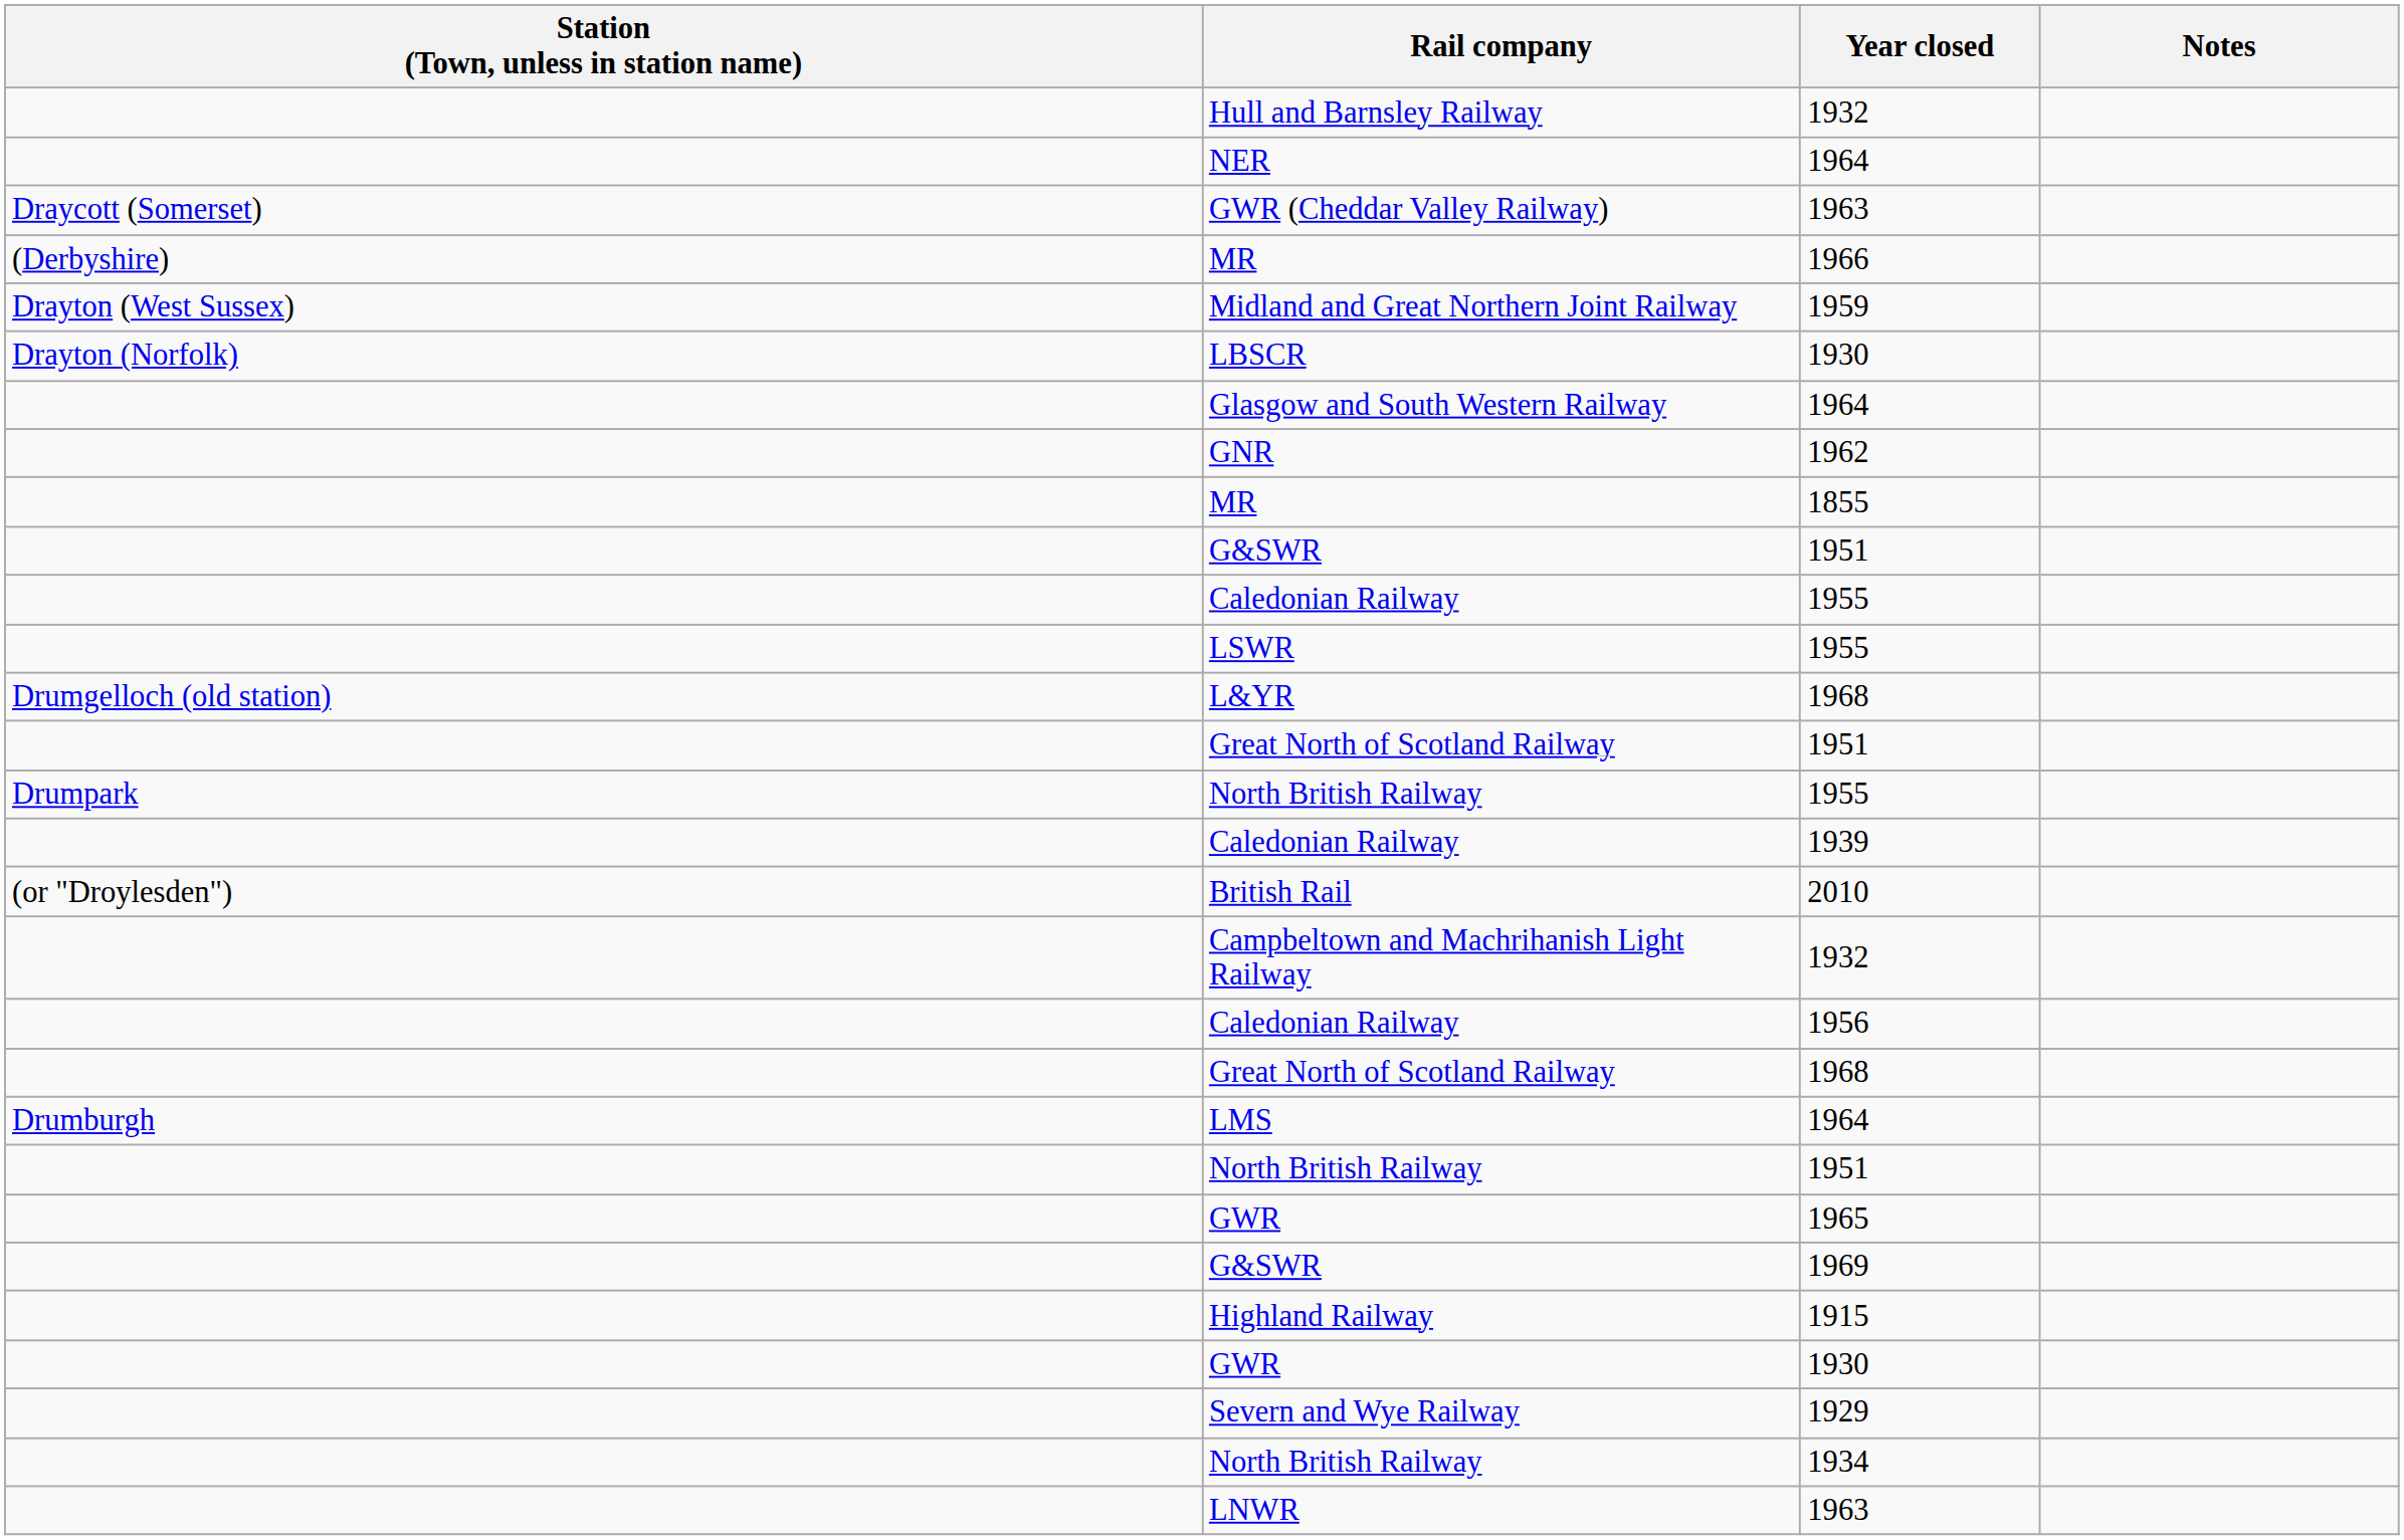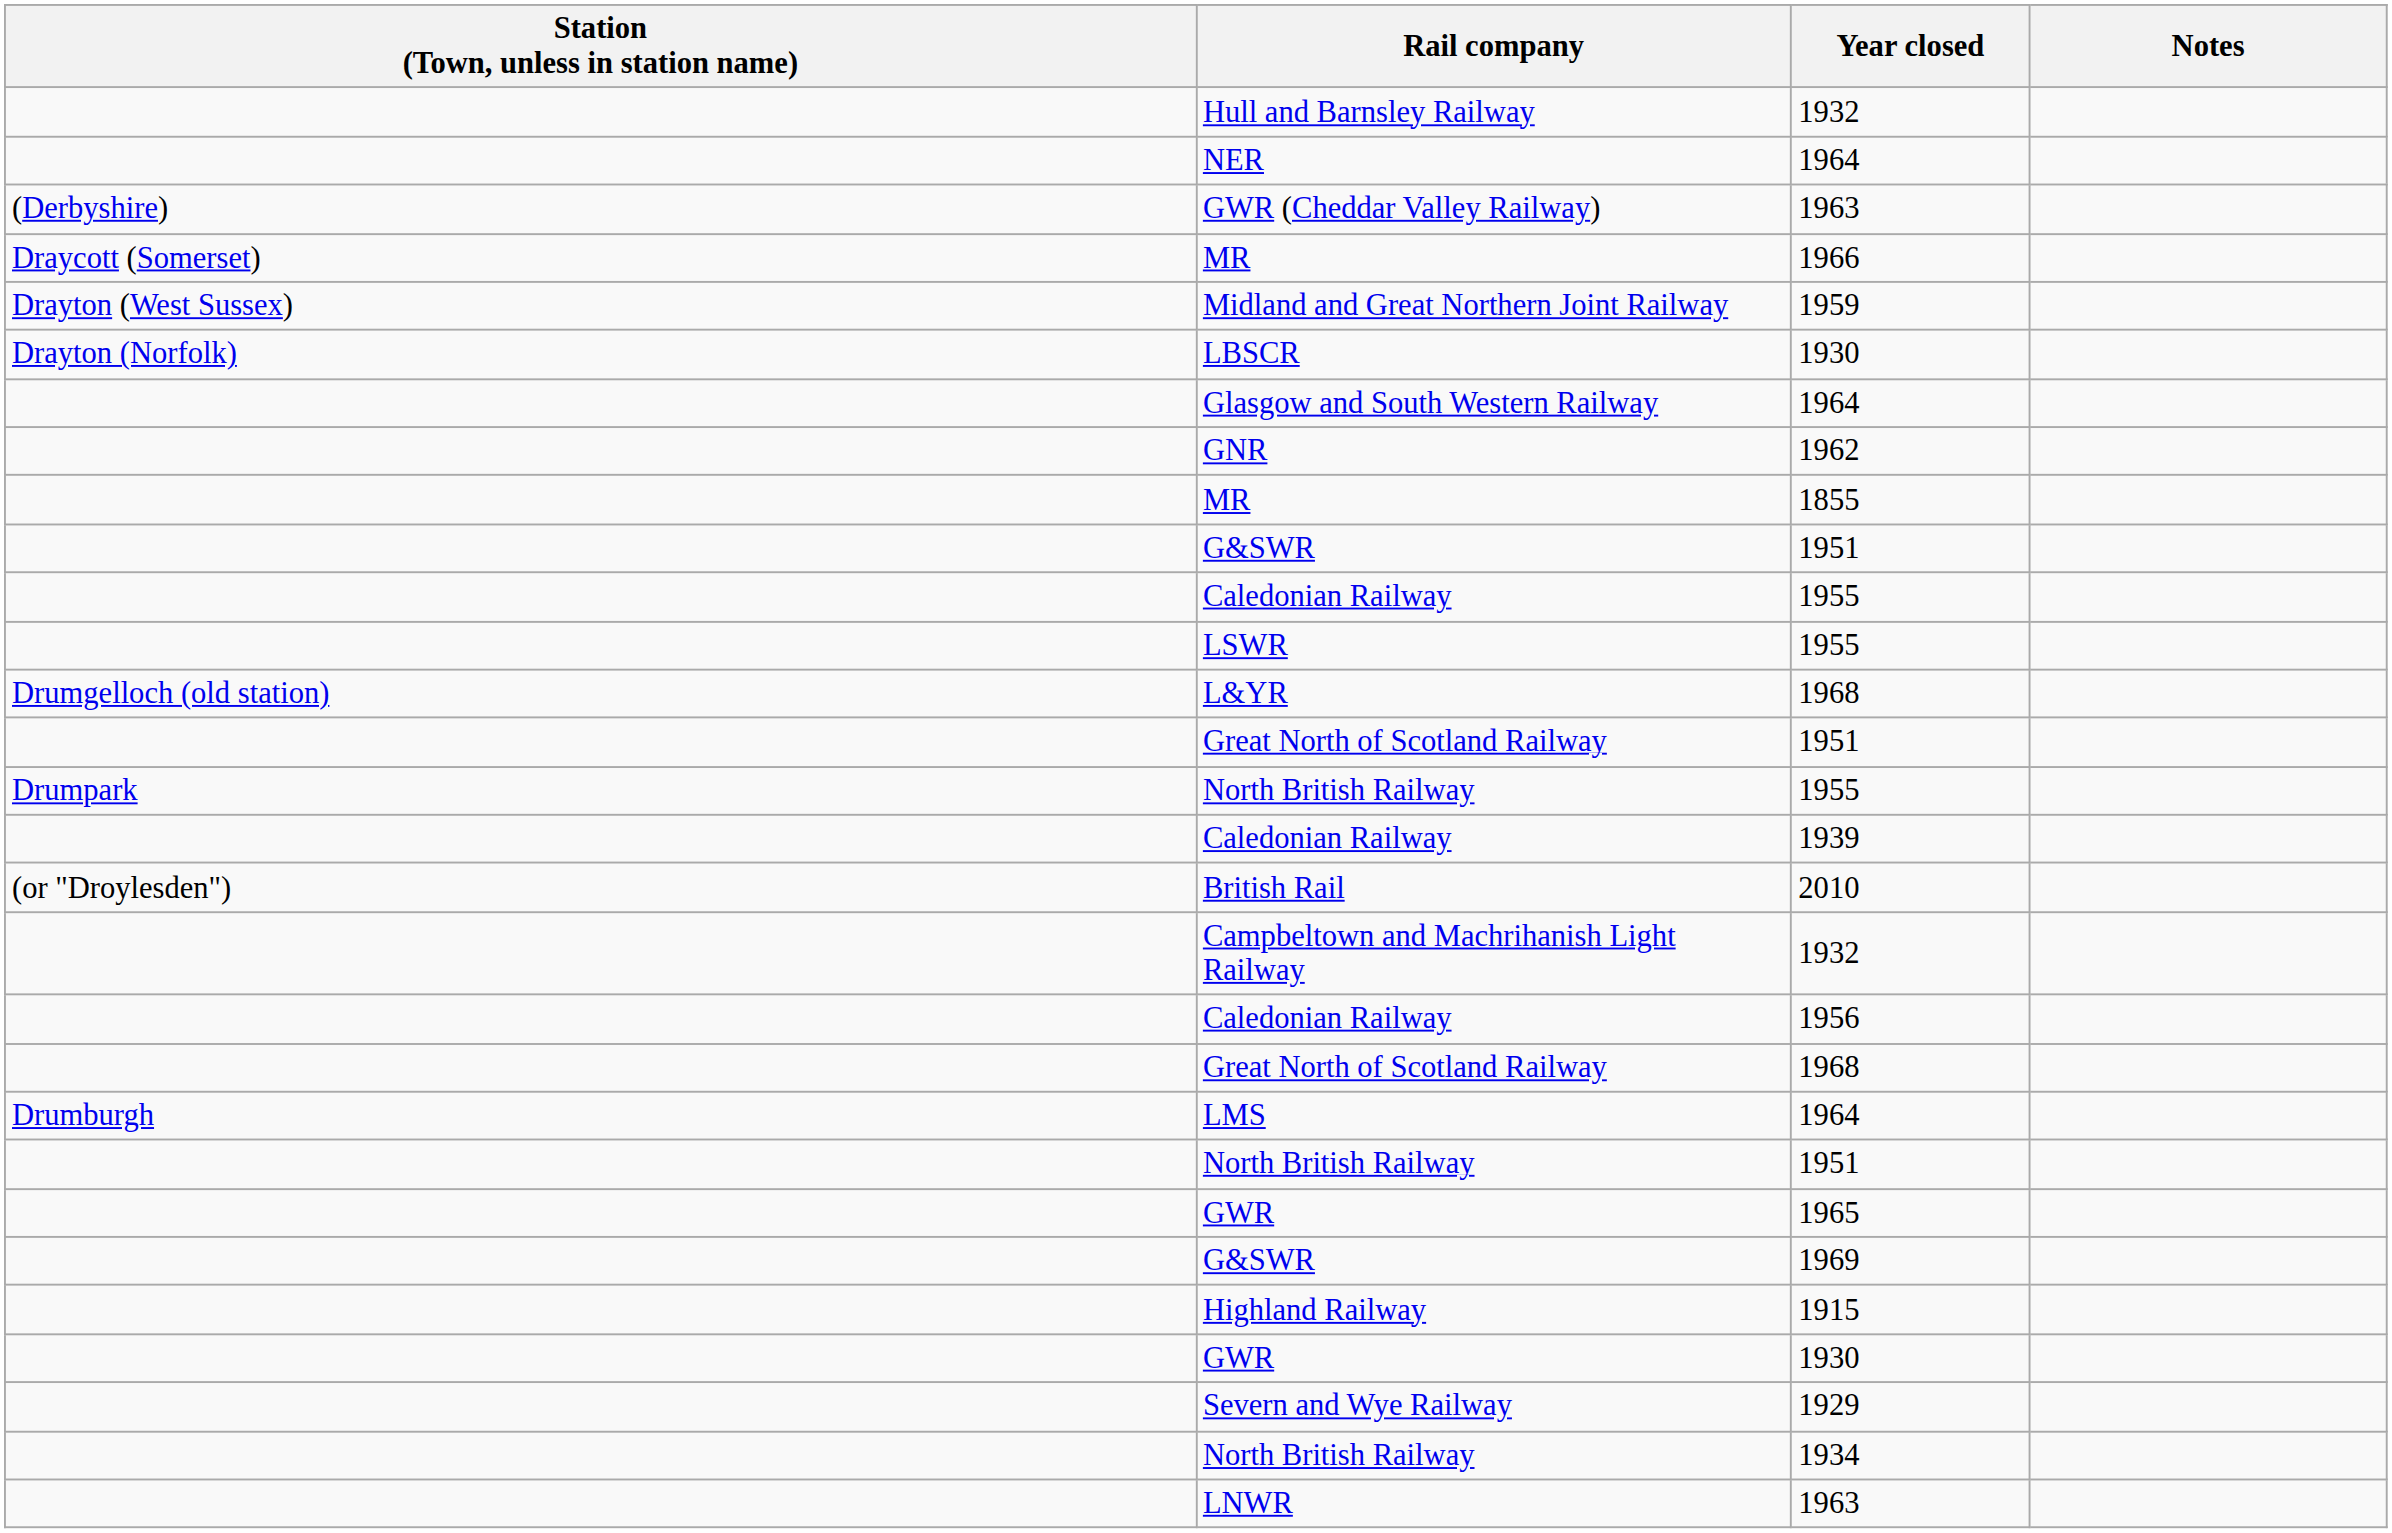 <table class="wikitable sortable">
 <tr>
 <th style="width:50%">Station<br>(Town, unless in station name)</th>
 <th style="width:25%">Rail company</th>
 <th style="width:10%">Year closed</th>
 <th style="width:20%">Notes</th>
 </tr>
 <tr>
 <td></td>
 <td><a href='#'>Hull and Barnsley Railway</a></td>
 <td>1932</td>
 <td></td>
 </tr>
 <tr>
 <td></td>
 <td><a href='#'>NER</a></td>
 <td>1964</td>
 </tr>
 <tr>
-<td><a href='#'>Draycott</a> (<a href='#'>Somerset</a>)</td>
+<td> (<a href='#'>Derbyshire</a>)</td>
 <td><a href='#'>GWR</a> (<a href='#'>Cheddar Valley Railway</a>)</td>
 <td>1963</td>
 <td></td>
 </tr>
 <tr>
-<td> (<a href='#'>Derbyshire</a>)</td>
+<td><a href='#'>Draycott</a> (<a href='#'>Somerset</a>)</td>
 <td><a href='#'>MR</a></td>
 <td>1966</td>
 <td></td>
 </tr>
 <tr>
 <td><a href='#'>Drayton</a> (<a href='#'>West Sussex</a>)</td>
 <td><a href='#'>Midland and Great Northern Joint Railway</a></td>
 <td>1959</td>
 <td></td>
 </tr>
 <tr>
 <td><a href='#'>Drayton (Norfolk)</a></td>
 <td><a href='#'>LBSCR</a></td>
 <td>1930</td>
 <td></td>
 </tr>
 <tr>
 <td></td>
 <td><a href='#'>Glasgow and South Western Railway</a></td>
 <td>1964</td>
 <td></td>
 </tr>
 <tr>
 <td></td>
 <td><a href='#'>GNR</a></td>
 <td>1962</td>
 <td></td>
 </tr>
 <tr>
 <td></td>
 <td><a href='#'>MR</a></td>
 <td>1855</td>
 <td></td>
 </tr>
 <tr>
 <td></td>
 <td><a href='#'>G&SWR</a></td>
 <td>1951</td>
 <td></td>
 </tr>
 <tr>
 <td></td>
 <td><a href='#'>Caledonian Railway</a></td>
 <td>1955</td>
 <td></td>
 </tr>
 <tr>
 <td></td>
 <td><a href='#'>LSWR</a></td>
 <td>1955</td>
 <td></td>
 </tr>
 <tr>
 <td><a href='#'>Drumgelloch (old station)</a></td>
 <td><a href='#'>L&YR</a></td>
 <td>1968</td>
 <td></td>
 </tr>
 <tr>
 <td></td>
 <td><a href='#'>Great North of Scotland Railway</a></td>
 <td>1951</td>
 <td></td>
 </tr>
 <tr>
 <td><a href='#'>Drumpark</a></td>
 <td><a href='#'>North British Railway</a></td>
 <td>1955</td>
 <td></td>
 </tr>
 <tr>
 <td></td>
 <td><a href='#'>Caledonian Railway</a></td>
 <td>1939</td>
 <td></td>
 </tr>
 <tr>
 <td> (or "Droylesden")</td>
 <td><a href='#'>British Rail</a></td>
 <td>2010</td>
 <td></td>
 </tr>
 <tr>
 <td></td>
 <td><a href='#'>Campbeltown and Machrihanish Light Railway</a></td>
 <td>1932</td>
 <td></td>
 </tr>
 <tr>
 <td></td>
 <td><a href='#'>Caledonian Railway</a></td>
 <td>1956</td>
 <td></td>
 </tr>
 <tr>
 <td></td>
 <td><a href='#'>Great North of Scotland Railway</a></td>
 <td>1968</td>
 <td></td>
 </tr>
 <tr>
 <td><a href='#'>Drumburgh</a></td>
 <td><a href='#'>LMS</a></td>
 <td>1964</td>
 <td></td>
 </tr>
 <tr>
 <td></td>
 <td><a href='#'>North British Railway</a></td>
 <td>1951</td>
 <td></td>
 </tr>
 <tr>
 <td></td>
 <td><a href='#'>GWR</a></td>
 <td>1965</td>
 <td></td>
 </tr>
 <tr>
 <td></td>
 <td><a href='#'>G&SWR</a></td>
 <td>1969</td>
 <td></td>
 </tr>
 <tr>
 <td></td>
 <td><a href='#'>Highland Railway</a></td>
 <td>1915</td>
 <td></td>
 </tr>
 <tr>
 <td></td>
 <td><a href='#'>GWR</a></td>
 <td>1930</td>
 <td></td>
 </tr>
 <tr>
 <td></td>
 <td><a href='#'>Severn and Wye Railway</a></td>
 <td>1929</td>
 <td></td>
 </tr>
 <tr>
 <td></td>
 <td><a href='#'>North British Railway</a></td>
 <td>1934</td>
 <td></td>
 </tr>
 <tr>
 <td></td>
 <td><a href='#'>LNWR</a></td>
 <td>1963</td>
 <td></td>
 </tr>
 </table>
